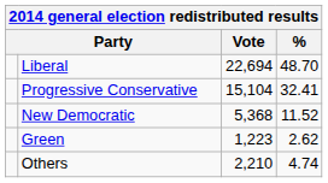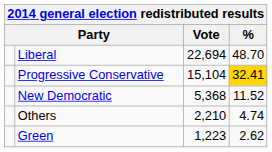 <table class="wikitable">
 <tr>
 <th colspan="4"><a href='#'>2014 general election</a> redistributed results</th>
 </tr>
 <tr>
 <th bgcolor="#DDDDFF" width="130px" colspan="2">Party</th>
 <th bgcolor="#DDDDFF" width="50px">Vote</th>
 <th bgcolor="#DDDDFF" width="30px">%</th>
 </tr>
 <tr>
 <td> </td>
 <td><a href='#'>Liberal</a></td>
 <td align=right>22,694</td>
 <td align=right>48.70</td>
 </tr>
 <tr>
 <td> </td>
 <td><a href='#'>Progressive Conservative</a></td>
 <td align=right>15,104</td>
-<td align=right>32.41</td>
+<td align=right style="background: gold;">32.41</td>
 </tr>
 <tr>
 <td> </td>
 <td><a href='#'>New Democratic</a></td>
 <td align=right>5,368</td>
 <td align=right>11.52</td>
 </tr>
 <tr>
 <td> </td>
+<td>Others</td>
+<td align=right>2,210</td>
+<td align=right>4.74</td>
+</tr>
+<tr>
+<td> </td>
 <td><a href='#'>Green</a></td>
 <td align=right>1,223</td>
 <td align=right>2.62</td>
 </tr>
-<tr>
-<td> </td>
-<td>Others</td>
-<td align=right>2,210</td>
-<td align=right>4.74</td>
-</tr>
 </table>
